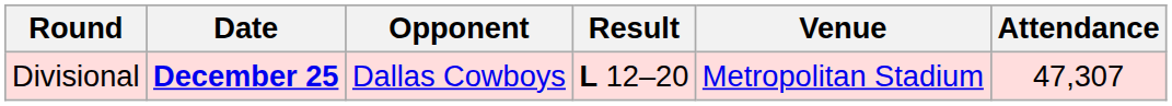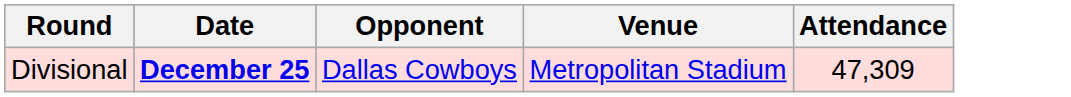 <table class="wikitable" style="text-align:center">
 <tr>
 <th>Round</th>
 <th>Date</th>
 <th>Opponent</th>
-<th>Result</th>
 <th>Venue</th>
 <th>Attendance</th>
 </tr>
 <tr bgcolor="#ffdddd">
 <td>Divisional</td>
 <td><strong><a href='#'>December 25</a></strong></td>
 <td><a href='#'>Dallas Cowboys</a></td>
-<td><strong>L</strong> 12–20</td>
 <td><a href='#'>Metropolitan Stadium</a></td>
-<td>47,307</td>
+<td>47,309</td>
 </tr>
 </table>
